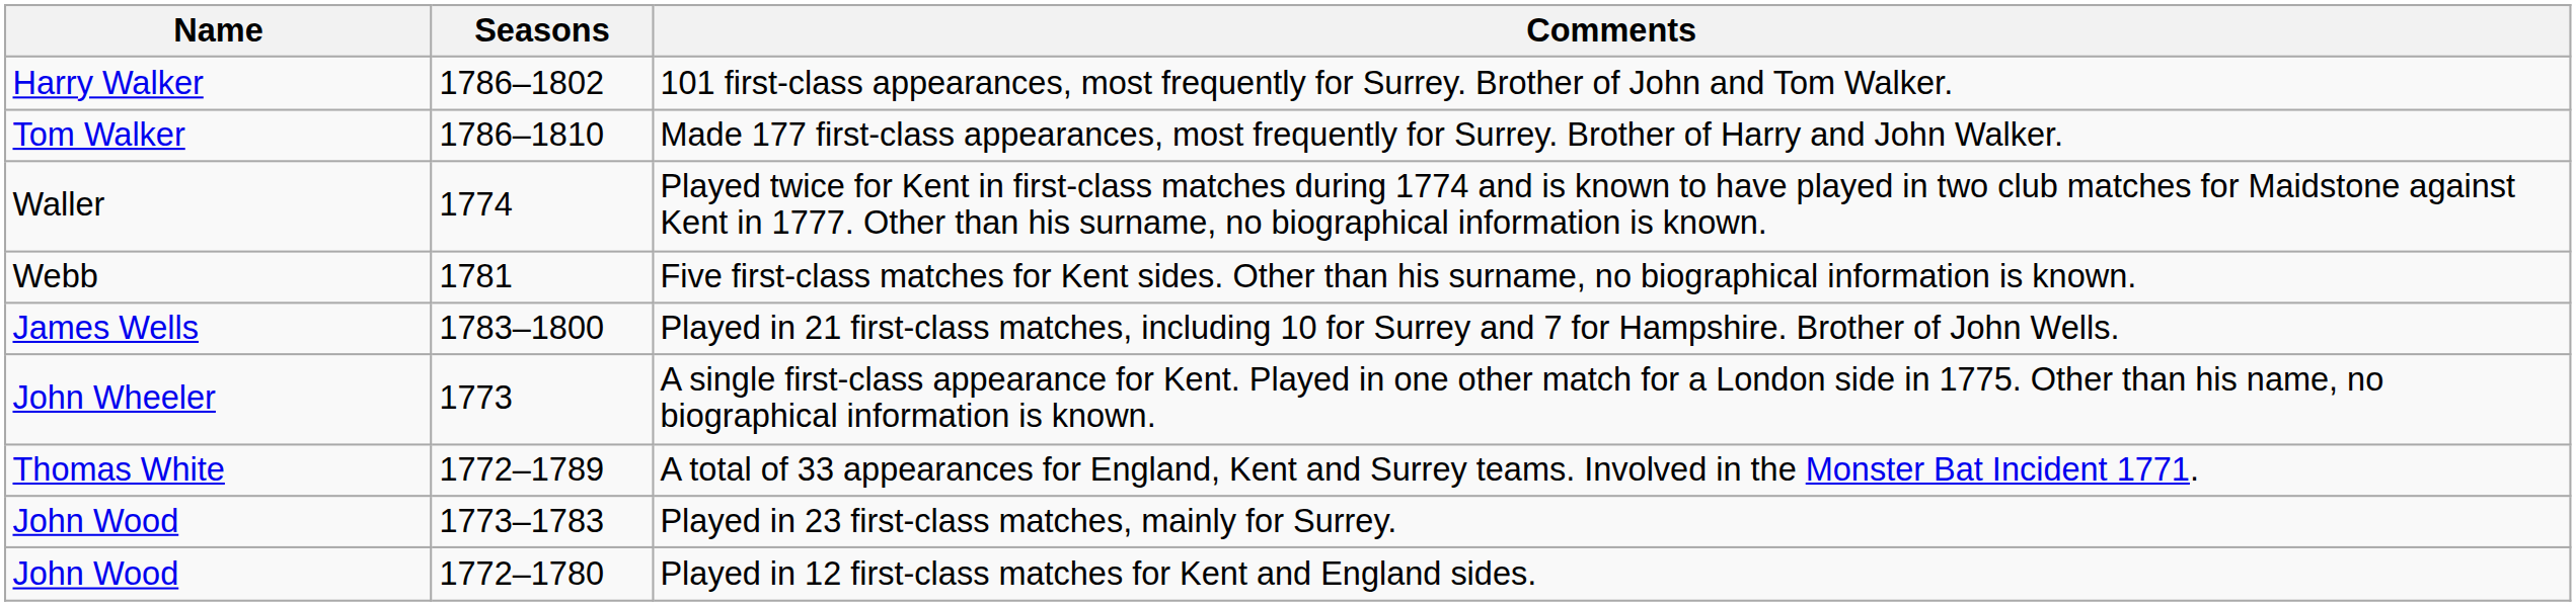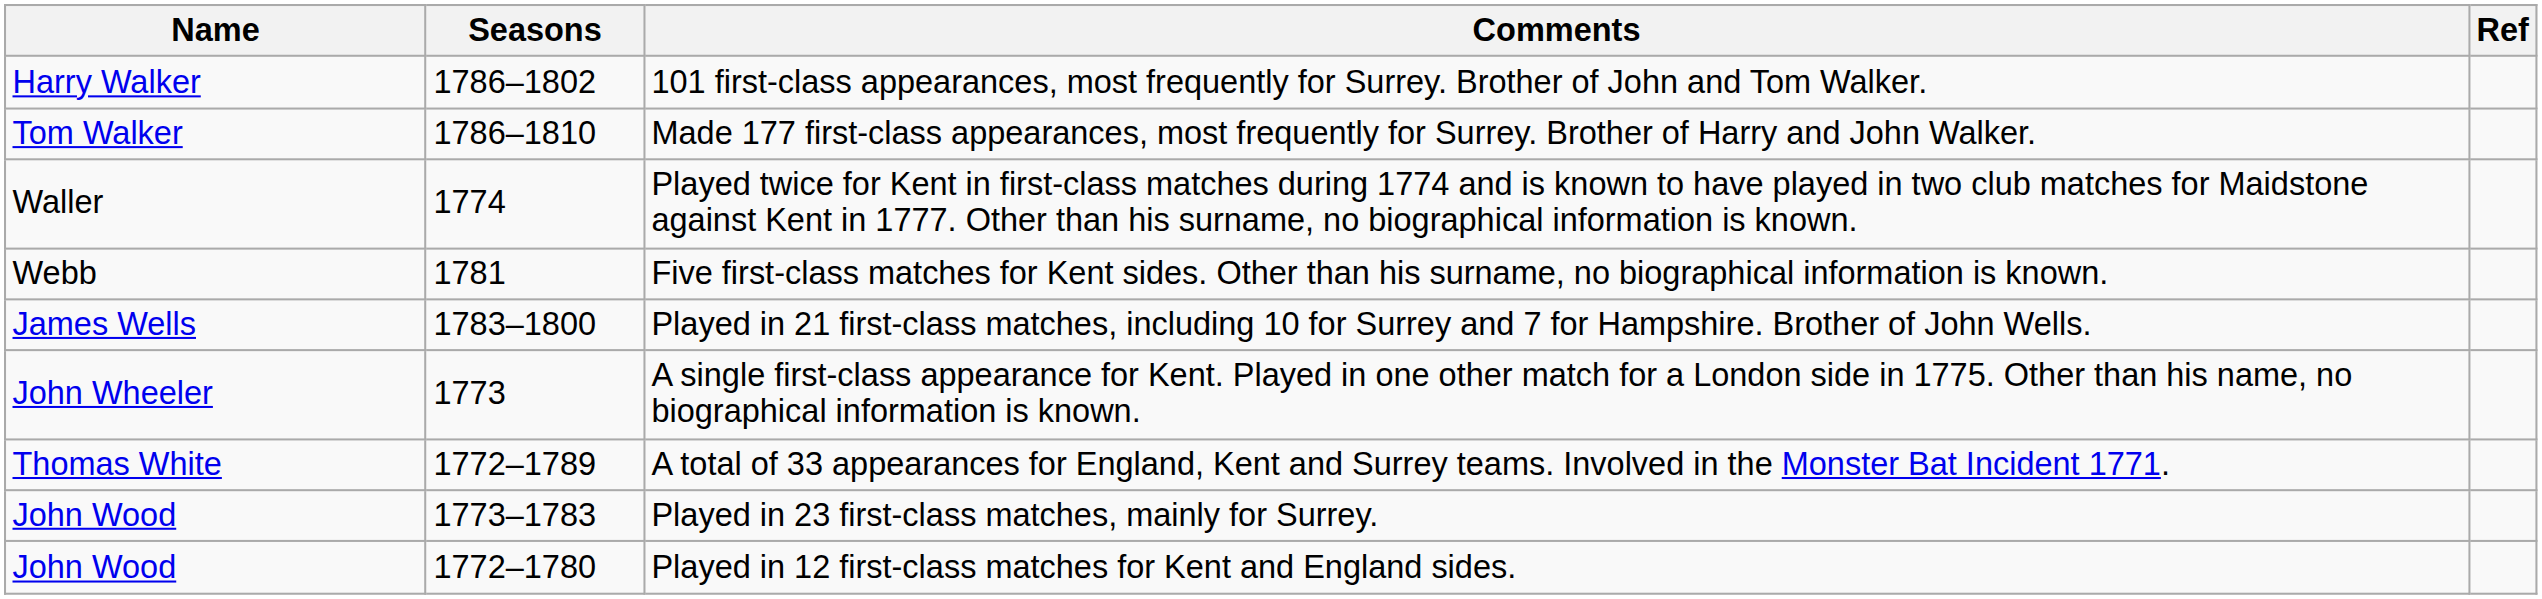 <table class="wikitable">
 <tr>
 <th style="width:200px">Name</th>
 <th style="width: 100px">Seasons</th>
 <th>Comments</th>
+<th>Ref</th>
 </tr>
 <tr>
 <td><a href='#'>Harry Walker</a></td>
 <td>1786–1802</td>
 <td>101 first-class appearances, most frequently for Surrey. Brother of John and Tom Walker.</td>
+<td></td>
 </tr>
 <tr>
 <td><a href='#'>Tom Walker</a></td>
 <td>1786–1810</td>
 <td>Made 177 first-class appearances, most frequently for Surrey. Brother of Harry and John Walker.</td>
+<td></td>
 </tr>
 <tr>
 <td>Waller</td>
 <td>1774</td>
 <td>Played twice for Kent in first-class matches during 1774 and is known to have played in two club matches for Maidstone against Kent in 1777. Other than his surname, no biographical information is known.</td>
+<td></td>
 </tr>
 <tr>
 <td>Webb</td>
 <td>1781</td>
 <td>Five first-class matches for Kent sides. Other than his surname, no biographical information is known.</td>
+<td></td>
 </tr>
 <tr>
 <td><a href='#'>James Wells</a></td>
 <td>1783–1800</td>
 <td>Played in 21 first-class matches, including 10 for Surrey and 7 for Hampshire. Brother of John Wells.</td>
+<td></td>
 </tr>
 <tr>
 <td><a href='#'>John Wheeler</a></td>
 <td>1773</td>
 <td>A single first-class appearance for Kent. Played in one other match for a London side in 1775. Other than his name, no biographical information is known.</td>
+<td></td>
 </tr>
 <tr>
 <td><a href='#'>Thomas White</a></td>
 <td>1772–1789</td>
 <td>A total of 33 appearances for England, Kent and Surrey teams. Involved in the <a href='#'>Monster Bat Incident 1771</a>.</td>
+<td></td>
 </tr>
 <tr>
 <td><a href='#'>John Wood</a></td>
 <td>1773–1783</td>
 <td>Played in 23 first-class matches, mainly for Surrey.</td>
+<td></td>
 </tr>
 <tr>
 <td><a href='#'>John Wood</a></td>
 <td>1772–1780</td>
 <td>Played in 12 first-class matches for Kent and England sides.</td>
+<td></td>
 </tr>
 </table>
